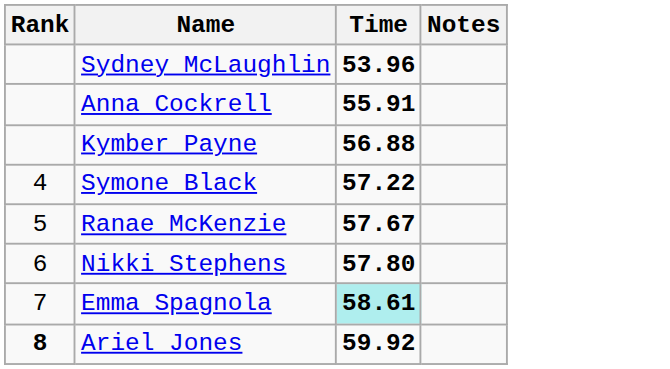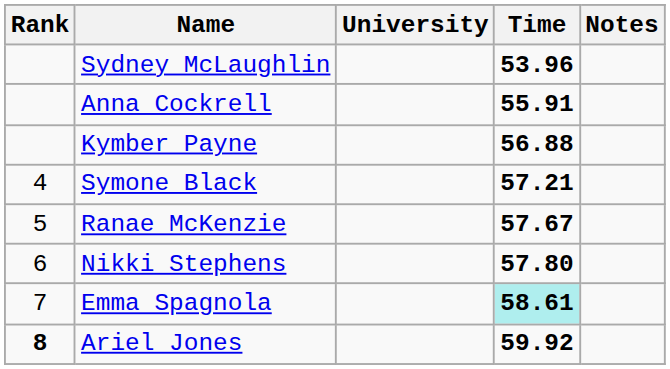 <table class="wikitable sortable" style="text-align:center">
 <tr>
 <th>Rank</th>
 <th>Name</th>
+<th>University</th>
 <th>Time</th>
 <th>Notes</th>
 </tr>
 <tr>
 <td></td>
 <td align=left><a href='#'>Sydney McLaughlin</a></td>
+<td></td>
 <td><strong>53.96</strong></td>
 <td></td>
 </tr>
 <tr>
 <td></td>
 <td align=left><a href='#'>Anna Cockrell</a></td>
+<td></td>
 <td><strong>55.91</strong></td>
 <td></td>
 </tr>
 <tr>
 <td></td>
 <td align=left><a href='#'>Kymber Payne</a></td>
+<td></td>
 <td><strong>56.88</strong></td>
 <td></td>
 </tr>
 <tr>
 <td>4</td>
 <td align=left><a href='#'>Symone Black</a></td>
-<td><strong>57.22</strong></td>
+<td></td>
+<td><strong>57.21</strong></td>
 <td></td>
 </tr>
 <tr>
 <td>5</td>
 <td align=left> <a href='#'>Ranae McKenzie</a></td>
+<td></td>
 <td><strong>57.67</strong></td>
 <td></td>
 </tr>
 <tr>
 <td>6</td>
 <td align=left><a href='#'>Nikki Stephens</a></td>
+<td></td>
 <td><strong>57.80</strong></td>
 <td></td>
 </tr>
 <tr>
 <td>7</td>
 <td align=left><a href='#'>Emma Spagnola</a></td>
+<td></td>
 <td style="background: paleturquoise;"><strong>58.61</strong></td>
 <td></td>
 </tr>
 <tr>
 <td><strong>8</strong></td>
 <td align=left><a href='#'>Ariel Jones</a></td>
+<td></td>
 <td><strong>59.92</strong></td>
 <td></td>
 </tr>
 </table>
